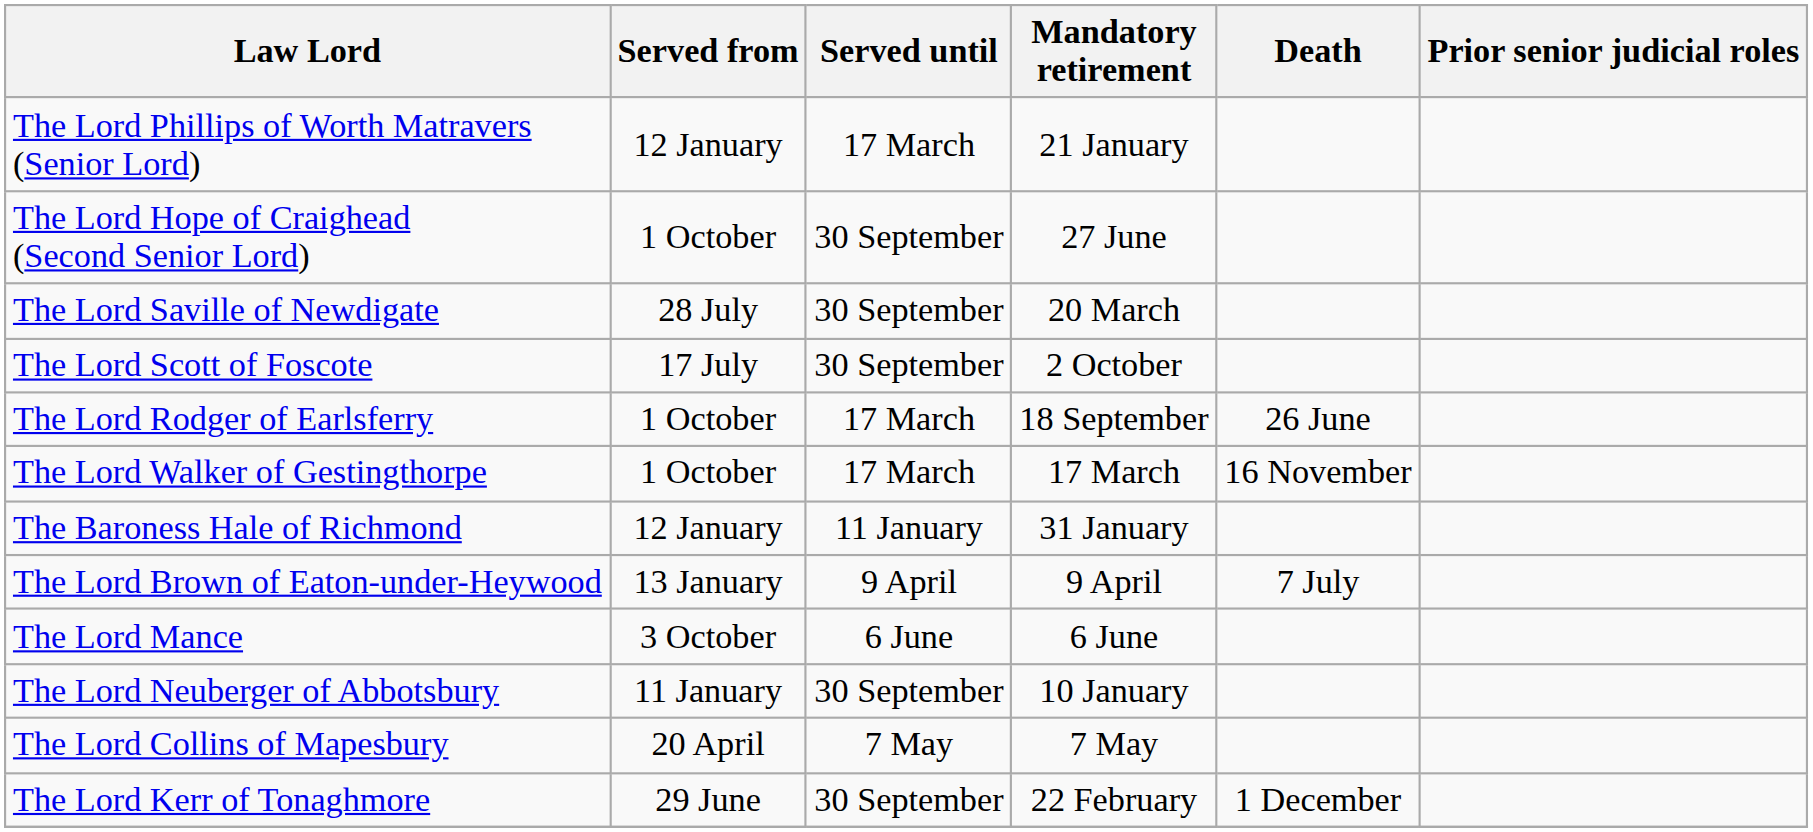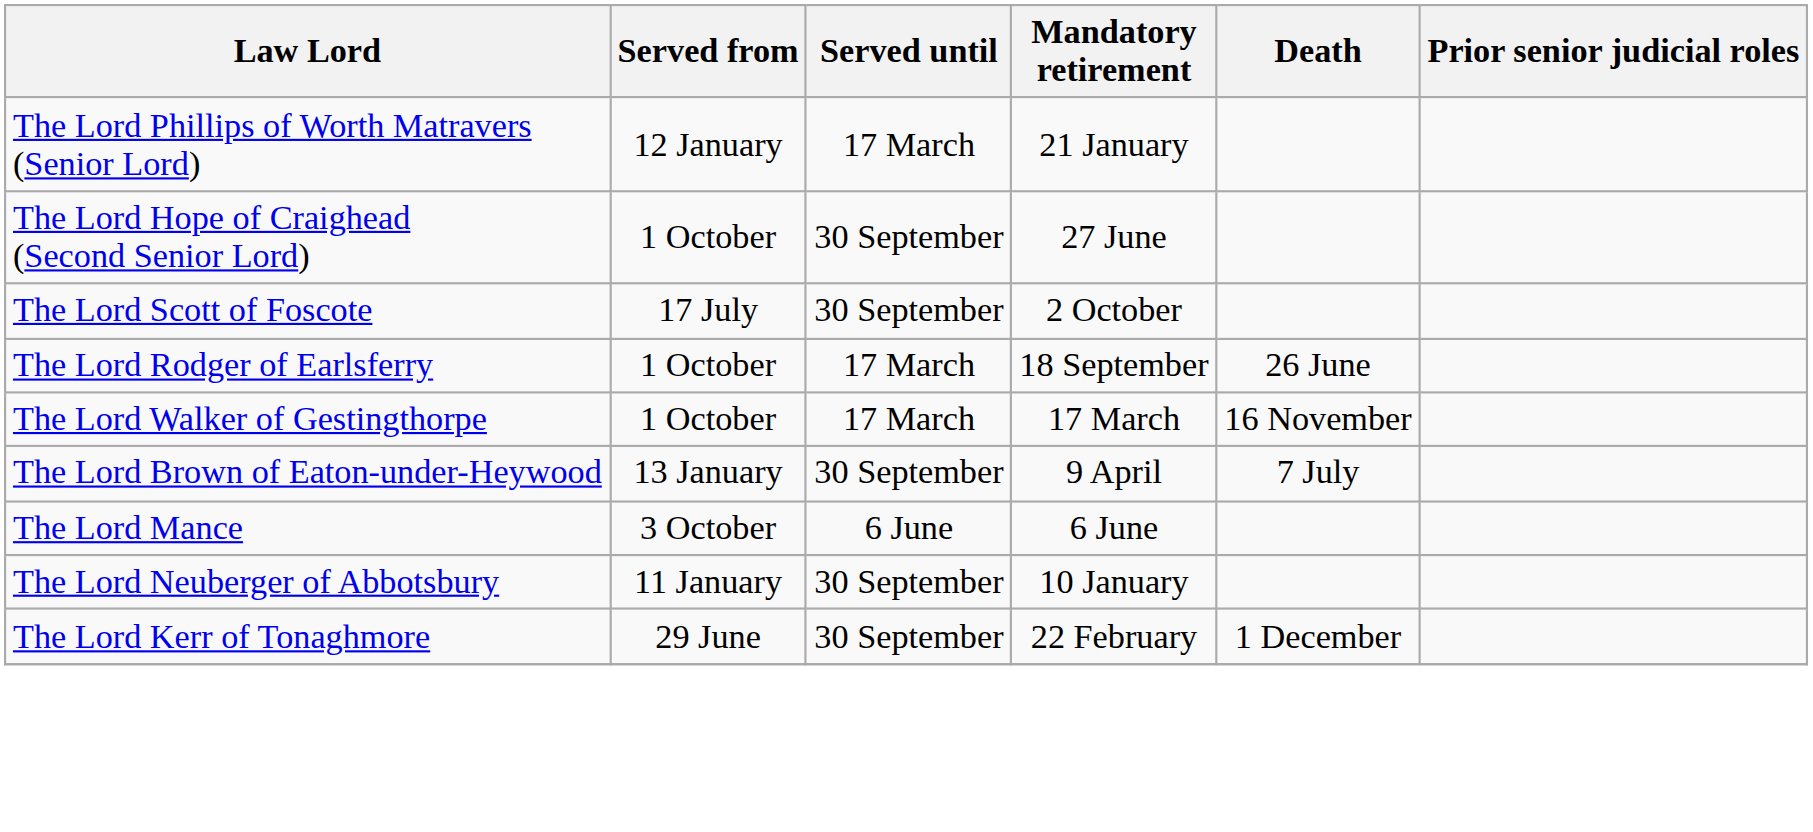 <table class="wikitable">
 <tr>
 <th>Law Lord</th>
 <th>Served from</th>
 <th>Served until</th>
 <th>Mandatory<br>retirement</th>
 <th>Death</th>
 <th>Prior senior judicial roles</th>
 </tr>
 <tr>
 <td><a href='#'>The Lord Phillips of Worth Matravers</a><br>(<a href='#'>Senior Lord</a>)</td>
 <td align=center>12 January<br></td>
 <td align=center>17 March<br></td>
 <td align=center>21 January<br></td>
 <td></td>
 <td></td>
 </tr>
 <tr>
 <td><a href='#'>The Lord Hope of Craighead</a><br>(<a href='#'>Second Senior Lord</a>)</td>
 <td align=center>1 October<br></td>
 <td align=center>30 September<br></td>
 <td align=center>27 June<br></td>
-<td></td>
-<td></td>
-</tr>
-<tr>
-<td><a href='#'>The Lord Saville of Newdigate</a></td>
-<td align=center>28 July<br></td>
-<td align=center>30 September<br></td>
-<td align=center>20 March<br></td>
 <td></td>
 <td></td>
 </tr>
 <tr>
 <td><a href='#'>The Lord Scott of Foscote</a></td>
 <td align=center>17 July<br></td>
 <td align=center>30 September<br></td>
 <td align=center>2 October<br></td>
 <td></td>
 <td></td>
 </tr>
 <tr>
 <td><a href='#'>The Lord Rodger of Earlsferry</a></td>
 <td align=center>1 October<br></td>
 <td align=center>17 March<br></td>
 <td align=center>18 September<br></td>
 <td align=center>26 June<br></td>
 <td></td>
 </tr>
 <tr>
 <td><a href='#'>The Lord Walker of Gestingthorpe</a></td>
 <td align=center>1 October<br></td>
 <td align=center>17 March<br></td>
 <td align=center>17 March<br></td>
 <td align=center>16 November<br></td>
 <td></td>
 </tr>
 <tr>
-<td><a href='#'>The Baroness Hale of Richmond</a></td>
-<td align=center>12 January<br></td>
-<td align=center>11 January<br></td>
-<td align=center>31 January<br></td>
-<td></td>
-<td></td>
-</tr>
-<tr>
 <td><a href='#'>The Lord Brown of Eaton-under-Heywood</a></td>
 <td align=center>13 January<br></td>
-<td align=center>9 April<br></td>
+<td align=center>30 September<br></td>
 <td align=center>9 April<br></td>
 <td align=center>7 July<br></td>
 <td></td>
 </tr>
 <tr>
 <td><a href='#'>The Lord Mance</a></td>
 <td align=center>3 October<br></td>
 <td align=center>6 June<br></td>
 <td align=center>6 June<br></td>
 <td></td>
 <td></td>
 </tr>
 <tr>
 <td><a href='#'>The Lord Neuberger of Abbotsbury</a></td>
 <td align=center>11 January<br></td>
 <td align=center>30 September<br></td>
 <td align=center>10 January<br></td>
 <td></td>
 <td></td>
 </tr>
 <tr>
-<td><a href='#'>The Lord Collins of Mapesbury</a></td>
-<td align=center>20 April<br></td>
-<td align=center>7 May<br></td>
-<td align=center>7 May<br></td>
-<td></td>
-<td></td>
-</tr>
-<tr>
 <td><a href='#'>The Lord Kerr of Tonaghmore</a></td>
 <td align=center>29 June<br></td>
 <td align=center>30 September<br></td>
 <td align=center>22 February<br></td>
 <td align=center>1 December<br></td>
 <td></td>
 </tr>
 <tr>
 </tr>
 </table>
